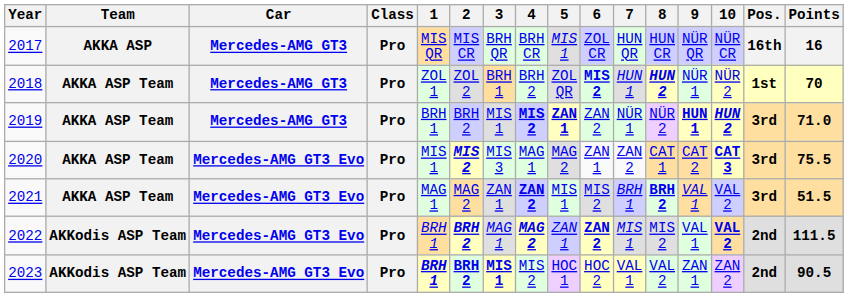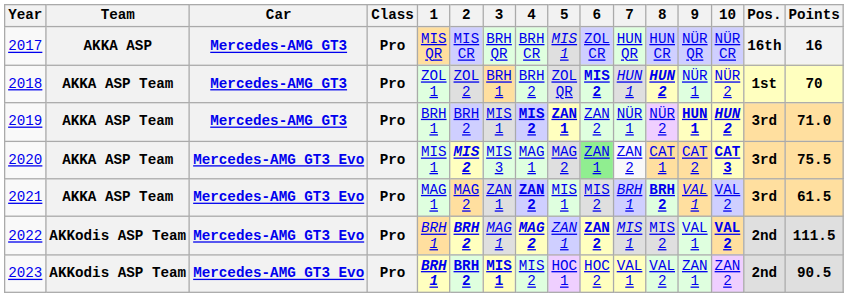 <table class="wikitable" border="1" style="text-align:center; font-size:85%;">
 <tr>
 <th>Year</th>
 <th>Team</th>
 <th>Car</th>
 <th>Class</th>
 <th>1</th>
 <th>2</th>
 <th>3</th>
 <th>4</th>
 <th>5</th>
 <th>6</th>
 <th>7</th>
 <th>8</th>
 <th>9</th>
 <th>10</th>
 <th>Pos.</th>
 <th>Points</th>
 </tr>
 <tr>
 <td><a href='#'>2017</a></td>
 <th nowrap>AKKA ASP</th>
 <th nowrap><a href='#'>Mercedes-AMG GT3</a></th>
 <th>Pro</th>
 <td style="background:#FFDF9F;"><a href='#'>MIS<br>QR</a><br></td>
 <td style="background:#CFCFFF;"><a href='#'>MIS<br>CR</a><br></td>
 <td style="background:#DFFFDF;"><a href='#'>BRH<br>QR</a><br></td>
 <td style="background:#DFFFDF;"><a href='#'>BRH<br>CR</a><br></td>
 <td style="background:#DFDFDF;"><em><a href='#'>MIS<br>1</a></em><br></td>
 <td style="background:#CFCFFF;"><a href='#'>ZOL<br>CR</a><br></td>
 <td style="background:#DFFFDF;"><a href='#'>HUN<br>QR</a><br></td>
 <td style="background:#CFCFFF;"><a href='#'>HUN<br>CR</a><br></td>
 <td style="background:#CFCFFF;"><a href='#'>NÜR<br>QR</a><br></td>
 <td style="background:#CFCFFF;"><a href='#'>NÜR<br>CR</a><br></td>
 <th>16th</th>
 <th>16</th>
 </tr>
 <tr>
 <td><a href='#'>2018</a></td>
 <th nowrap>AKKA ASP Team</th>
 <th nowrap><a href='#'>Mercedes-AMG GT3</a></th>
 <th>Pro</th>
 <td style="background:#DFFFDF;"><a href='#'>ZOL<br>1</a><br></td>
 <td style="background:#DFDFDF;"><a href='#'>ZOL<br>2</a><br></td>
 <td style="background:#FFDF9F;"><a href='#'>BRH<br>1</a><br></td>
 <td style="background:#DFFFDF;"><a href='#'>BRH<br>2</a><br></td>
 <td style="background:#DFDFDF;"><a href='#'>ZOL<br>QR</a><br></td>
 <td style="background:#DFFFDF;"><strong><a href='#'>MIS<br>2</a></strong><br></td>
 <td style="background:#DFDFDF;"><em><a href='#'>HUN<br>1</a></em><br></td>
 <td style="background:#FFFFBF;"><strong><em><a href='#'>HUN<br>2</a></em></strong><br></td>
 <td style="background:#DFFFDF;"><a href='#'>NÜR<br>1</a><br></td>
 <td style="background:#FFFFBF;"><a href='#'>NÜR<br>2</a><br></td>
 <th style="background:#FFFFBF;">1st</th>
 <th style="background:#FFFFBF;">70</th>
 </tr>
 <tr>
 <td><a href='#'>2019</a></td>
 <th nowrap>AKKA ASP Team</th>
 <th nowrap><a href='#'>Mercedes-AMG GT3</a></th>
 <th>Pro</th>
 <td style="background:#DFFFDF;"><a href='#'>BRH<br>1</a><br></td>
 <td style="background:#CFCFFF;"><a href='#'>BRH<br>2</a><br></td>
 <td style="background:#DFDFDF;"><a href='#'>MIS<br>1</a><br></td>
 <td style="background:#CFCFFF;"><strong><a href='#'>MIS<br>2</a></strong><br></td>
 <td style="background:#FFFFBF;"><strong><a href='#'>ZAN<br>1</a></strong><br></td>
 <td style="background:#DFFFDF;"><a href='#'>ZAN<br>2</a><br></td>
 <td style="background:#DFFFDF;"><a href='#'>NÜR<br>1</a><br></td>
 <td style="background:#EFCFFF;"><a href='#'>NÜR<br>2</a><br></td>
 <td style="background:#FFFFBF;"><strong><a href='#'>HUN<br>1</a></strong><br></td>
 <td style="background:#FFFFBF;"><strong><em><a href='#'>HUN<br>2</a></em></strong><br></td>
 <th style="background:#FFDF9F;">3rd</th>
 <th style="background:#FFDF9F;">71.0</th>
 </tr>
 <tr>
 <td><a href='#'>2020</a></td>
 <th nowrap>AKKA ASP Team</th>
 <th nowrap><a href='#'>Mercedes-AMG GT3 Evo</a></th>
 <th>Pro</th>
 <td style="background:#DFFFDF;"><a href='#'>MIS<br>1</a><br></td>
 <td style="background:#FFFFBF;"><strong><em><a href='#'>MIS<br>2</a></em></strong><br></td>
 <td style="background:#DFFFDF;"><a href='#'>MIS<br>3</a><br></td>
 <td style="background:#DFFFDF;"><a href='#'>MAG<br>1</a><br></td>
 <td style="background:#DFDFDF;"><a href='#'>MAG<br>2</a><br></td>
-<td><a href='#'>ZAN<br>1</a></td>
+<td style="background: lightgreen;"><a href='#'>ZAN<br>1</a></td>
 <td><a href='#'>ZAN<br>2</a></td>
 <td style="background:#FFDF9F;"><a href='#'>CAT<br>1</a><br></td>
 <td style="background:#FFDF9F;"><a href='#'>CAT<br>2</a><br></td>
 <td style="background:#FFFFBF;"><strong><a href='#'>CAT<br>3</a></strong><br></td>
 <th style="background:#FFDF9F;">3rd</th>
 <th style="background:#FFDF9F;">75.5</th>
 </tr>
 <tr>
 <td><a href='#'>2021</a></td>
 <th nowrap>AKKA ASP Team</th>
 <th nowrap><a href='#'>Mercedes-AMG GT3 Evo</a></th>
 <th>Pro</th>
 <td style="background:#DFFFDF;"><a href='#'>MAG<br>1</a><br></td>
 <td style="background:#FFDF9F;"><a href='#'>MAG<br>2</a><br></td>
 <td style="background:#DFDFDF;"><a href='#'>ZAN<br>1</a><br></td>
 <td style="background:#CFCFFF;"><strong><a href='#'>ZAN<br>2</a></strong><br></td>
 <td style="background:#DFFFDF;"><a href='#'>MIS<br>1</a><br></td>
 <td style="background:#DFDFDF;"><a href='#'>MIS<br>2</a><br></td>
 <td style="background:#CFCFFF;"><em><a href='#'>BRH<br>1</a></em><br></td>
 <td style="background:#DFFFDF;"><strong><a href='#'>BRH<br>2</a></strong><br></td>
 <td style="background:#FFDF9F;"><em><a href='#'>VAL<br>1</a></em><br></td>
 <td style="background:#CFCFFF;"><a href='#'>VAL <br>2</a><br></td>
 <th style="background:#FFDF9F;">3rd</th>
-<th style="background:#FFDF9F;">51.5</th>
+<th style="background:#FFDF9F;">61.5</th>
 </tr>
 <tr>
 <td><a href='#'>2022</a></td>
 <th nowrap>AKKodis ASP Team</th>
 <th nowrap><a href='#'>Mercedes-AMG GT3 Evo</a></th>
 <th>Pro</th>
 <td style="background:#FFDF9F;"><em><a href='#'>BRH<br>1</a></em><br></td>
 <td style="background:#FFFFBF;"><strong><em><a href='#'>BRH<br>2</a></em></strong><br></td>
 <td style="background:#DFDFDF;"><em><a href='#'>MAG<br>1</a></em><br></td>
 <td style="background:#FFFFBF;"><strong><em><a href='#'>MAG<br>2</a></em></strong><br></td>
 <td style="background:#CFCFFF;"><em><a href='#'>ZAN<br>1</a></em><br></td>
 <td style="background:#FFFFBF;"><strong><a href='#'>ZAN<br>2</a></strong><br></td>
 <td style="background:#DFDFDF;"><em><a href='#'>MIS<br>1</a></em><br></td>
 <td style="background:#DFDFDF;"><a href='#'>MIS<br>2</a><br></td>
 <td style="background:#DFFFDF;"><a href='#'>VAL<br>1</a><br></td>
 <td style="background:#FFDF9F;"><strong><a href='#'>VAL <br>2</a></strong><br></td>
 <th style="background:#DFDFDF;">2nd</th>
 <th style="background:#DFDFDF;">111.5</th>
 </tr>
 <tr>
 <td><a href='#'>2023</a></td>
 <th nowrap>AKKodis ASP Team</th>
 <th nowrap><a href='#'>Mercedes-AMG GT3 Evo</a></th>
 <th>Pro</th>
 <td style="background:#FFFFBF;"><strong><em><a href='#'>BRH<br>1</a></em></strong><br></td>
 <td style="background:#DFFFDF;"><strong><a href='#'>BRH<br>2</a><br></strong></td>
 <td style="background:#FFFFBF;"><strong><a href='#'>MIS<br>1</a></strong><br></td>
 <td style="background:#DFFFDF;"><a href='#'>MIS<br>2</a><br></td>
 <td style="background:#EFCFFF;"><a href='#'>HOC<br>1</a><br></td>
 <td style="background:#FFFFBF;"><a href='#'>HOC<br>2</a><br></td>
 <td style="background:#FFFFBF;"><a href='#'>VAL<br>1</a><br></td>
 <td style="background:#DFFFDF;"><a href='#'>VAL<br>2</a><br></td>
 <td style="background:#DFFFDF;"><a href='#'>ZAN<br>1</a><br></td>
 <td style="background:#EFCFFF;"><a href='#'>ZAN<br>2</a><br></td>
 <th style="background:#DFDFDF;">2nd</th>
 <th style="background:#DFDFDF;">90.5</th>
 </tr>
 </table>
